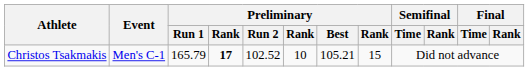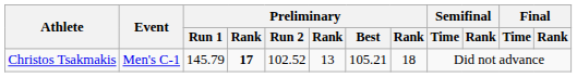 <table class="wikitable" style="font-size:90%">
 <tr>
 <th rowspan="2">Athlete</th>
 <th rowspan="2">Event</th>
 <th colspan="6">Preliminary</th>
 <th colspan="2">Semifinal</th>
 <th colspan="2">Final</th>
 </tr>
 <tr style="font-size:95%">
 <th>Run 1</th>
 <th>Rank</th>
 <th>Run 2</th>
 <th>Rank</th>
 <th>Best</th>
 <th>Rank</th>
 <th>Time</th>
 <th>Rank</th>
 <th>Time</th>
 <th>Rank</th>
 </tr>
 <tr align=center>
 <td align=left><a href='#'>Christos Tsakmakis</a></td>
 <td align=left><a href='#'>Men's C-1</a></td>
-<td>165.79</td>
+<td>145.79</td>
 <td><strong>17</strong></td>
 <td>102.52</td>
-<td>10</td>
+<td>13</td>
 <td>105.21</td>
-<td>15</td>
+<td>18</td>
 <td colspan=4>Did not advance</td>
 </tr>
 </table>
